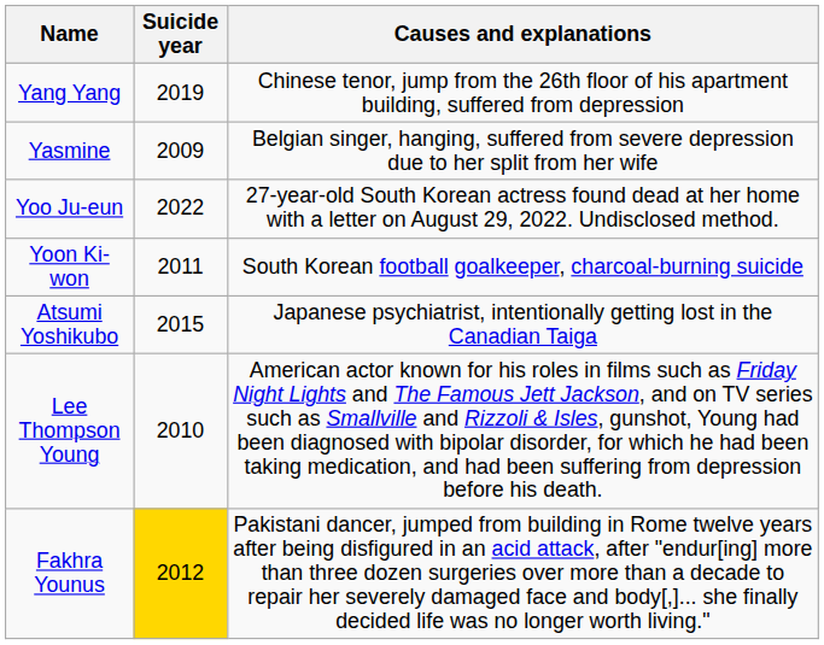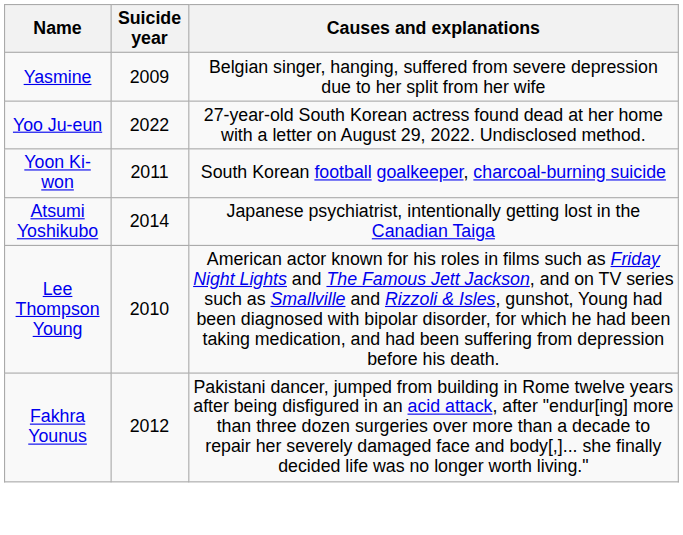 <table class="wikitable sortable" style="text-align: center;">
 <tr>
 <th>Name</th>
 <th>Suicide year</th>
 <th>Causes and explanations</th>
-</tr>
-<tr>
-<td><a href='#'>Yang Yang</a></td>
-<td>2019</td>
-<td>Chinese tenor, jump from the 26th floor of his apartment building, suffered from depression</td>
 </tr>
 <tr>
 <td><a href='#'>Yasmine</a></td>
 <td>2009</td>
 <td>Belgian singer, hanging, suffered from severe depression due to her split from her wife</td>
 </tr>
 <tr>
 <td><a href='#'>Yoo Ju-eun</a></td>
 <td>2022</td>
 <td>27-year-old South Korean actress found dead at her home with a letter on August 29, 2022. Undisclosed method.</td>
 </tr>
 <tr>
 <td><a href='#'>Yoon Ki-won</a></td>
 <td>2011</td>
 <td>South Korean <a href='#'>football</a> <a href='#'>goalkeeper</a>, <a href='#'>charcoal-burning suicide</a></td>
 </tr>
 <tr>
 <td><a href='#'>Atsumi Yoshikubo</a></td>
-<td>2015</td>
+<td>2014</td>
 <td>Japanese psychiatrist, intentionally getting lost in the <a href='#'>Canadian Taiga</a></td>
 </tr>
 <tr>
 <td><a href='#'>Lee Thompson Young</a></td>
 <td>2010</td>
 <td>American actor known for his roles in films such as <em><a href='#'>Friday Night Lights</a></em> and <em><a href='#'>The Famous Jett Jackson</a></em>, and on TV series such as <em><a href='#'>Smallville</a></em> and <em><a href='#'>Rizzoli & Isles</a></em>, gunshot, Young had been diagnosed with bipolar disorder, for which he had been taking medication, and had been suffering from depression before his death.</td>
 </tr>
 <tr>
 <td><a href='#'>Fakhra Younus</a></td>
-<td style="background: gold;">2012</td>
+<td>2012</td>
 <td>Pakistani dancer, jumped from building in Rome twelve years after being disfigured in an <a href='#'>acid attack</a>, after "endur[ing] more than three dozen surgeries over more than a decade to repair her severely damaged face and body[,]... she finally decided life was no longer worth living."</td>
 </tr>
 </table>
